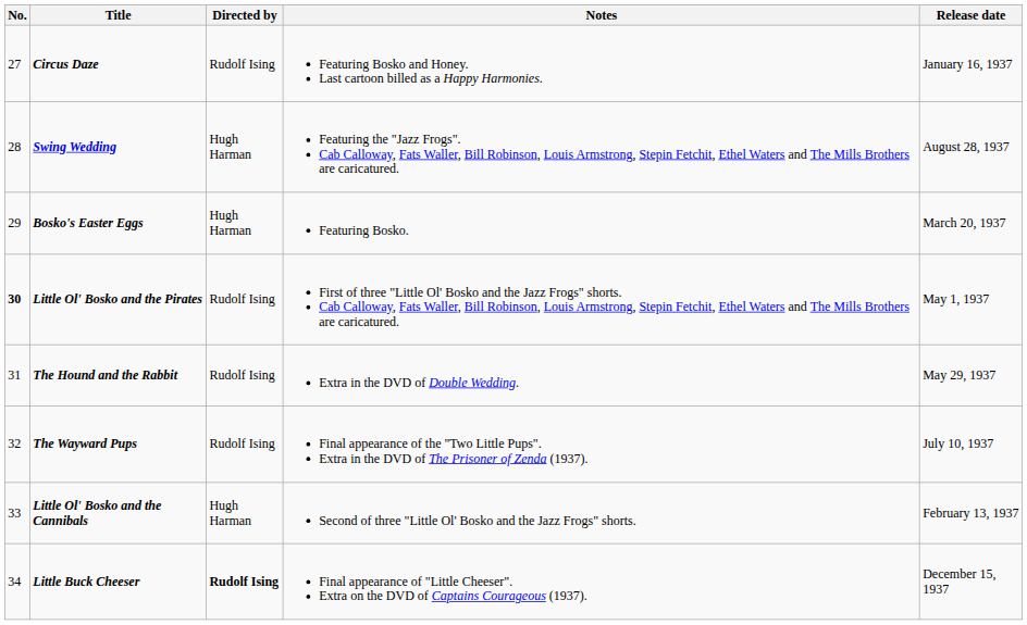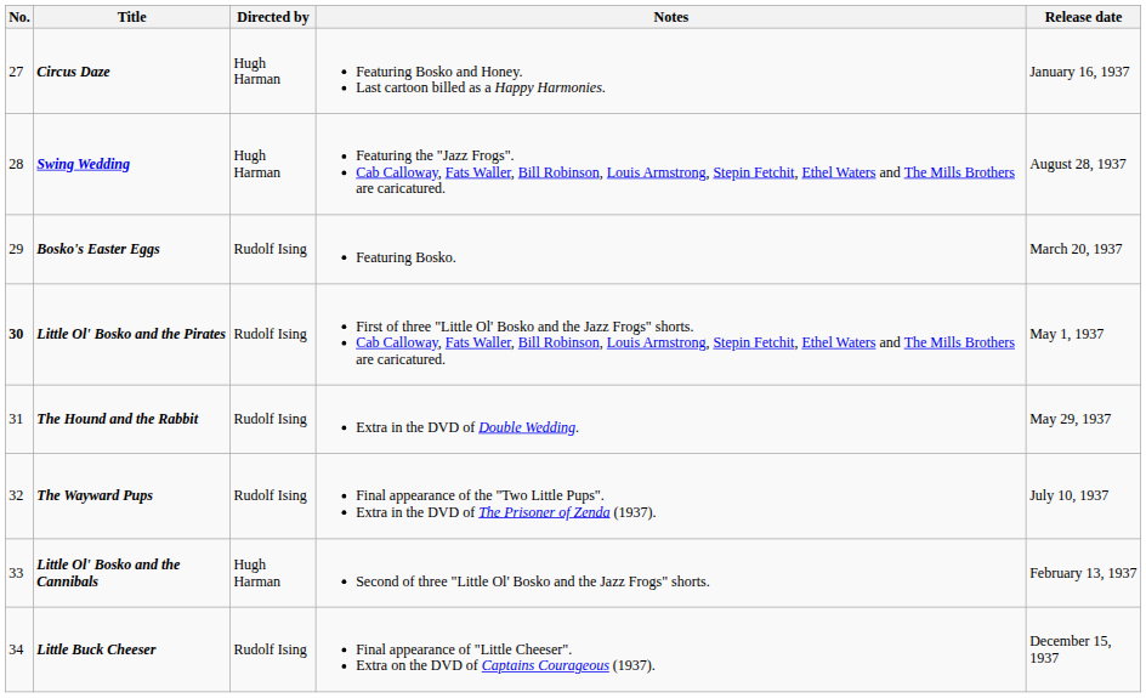 <table class="wikitable">
 <tr>
 <th>No.</th>
 <th>Title</th>
 <th>Directed by</th>
 <th>Notes</th>
 <th>Release date</th>
 </tr>
 <tr>
 <td>27</td>
 <td><strong><em>Circus Daze</em></strong></td>
-<td>Rudolf Ising</td>
+<td>Hugh Harman</td>
 <td><br><ul><li>Featuring Bosko and Honey.</li><li>Last cartoon billed as a <em>Happy Harmonies</em>.</li></ul></td>
 <td>January 16, 1937</td>
 </tr>
 <tr>
 <td>28</td>
 <td><strong><em><a href='#'>Swing Wedding</a></em></strong></td>
 <td>Hugh Harman</td>
 <td><br><ul><li>Featuring the "Jazz Frogs".</li><li><a href='#'>Cab Calloway</a>, <a href='#'>Fats Waller</a>, <a href='#'>Bill Robinson</a>, <a href='#'>Louis Armstrong</a>, <a href='#'>Stepin Fetchit</a>, <a href='#'>Ethel Waters</a> and <a href='#'>The Mills Brothers</a> are caricatured.</li></ul></td>
 <td>August 28, 1937</td>
 </tr>
 <tr>
 <td>29</td>
 <td><strong><em>Bosko's Easter Eggs</em></strong></td>
-<td>Hugh Harman</td>
+<td>Rudolf Ising</td>
 <td><br><ul><li>Featuring Bosko.</li></ul></td>
 <td>March 20, 1937</td>
 </tr>
 <tr>
 <td><strong>30</strong></td>
 <td><strong><em>Little Ol' Bosko and the Pirates</em></strong></td>
 <td>Rudolf Ising</td>
 <td><br><ul><li>First of three "Little Ol' Bosko and the Jazz Frogs" shorts.</li><li><a href='#'>Cab Calloway</a>, <a href='#'>Fats Waller</a>, <a href='#'>Bill Robinson</a>, <a href='#'>Louis Armstrong</a>, <a href='#'>Stepin Fetchit</a>, <a href='#'>Ethel Waters</a> and <a href='#'>The Mills Brothers</a> are caricatured.</li></ul></td>
 <td>May 1, 1937</td>
 </tr>
 <tr>
 <td>31</td>
 <td><strong><em>The Hound and the Rabbit</em></strong></td>
 <td>Rudolf Ising</td>
 <td><br><ul><li>Extra in the DVD of <em><a href='#'>Double Wedding</a></em>.</li></ul></td>
 <td>May 29, 1937</td>
 </tr>
 <tr>
 <td>32</td>
 <td><strong><em>The Wayward Pups</em></strong></td>
 <td>Rudolf Ising</td>
 <td><br><ul><li>Final appearance of the "Two Little Pups".</li><li>Extra in the DVD of <em><a href='#'>The Prisoner of Zenda</a></em> (1937).</li></ul></td>
 <td>July 10, 1937</td>
 </tr>
 <tr>
 <td>33</td>
 <td><strong><em>Little Ol' Bosko and the Cannibals</em></strong></td>
 <td>Hugh Harman</td>
 <td><br><ul><li>Second of three "Little Ol' Bosko and the Jazz Frogs" shorts.</li></ul></td>
 <td>February 13, 1937</td>
 </tr>
 <tr>
 <td>34</td>
 <td><strong><em>Little Buck Cheeser</em></strong></td>
-<td><strong>Rudolf Ising</strong></td>
+<td>Rudolf Ising</td>
 <td><br><ul><li>Final appearance of "Little Cheeser".</li><li>Extra on the DVD of <em><a href='#'>Captains Courageous</a></em> (1937).</li></ul></td>
 <td>December 15, 1937</td>
 </tr>
 </table>
